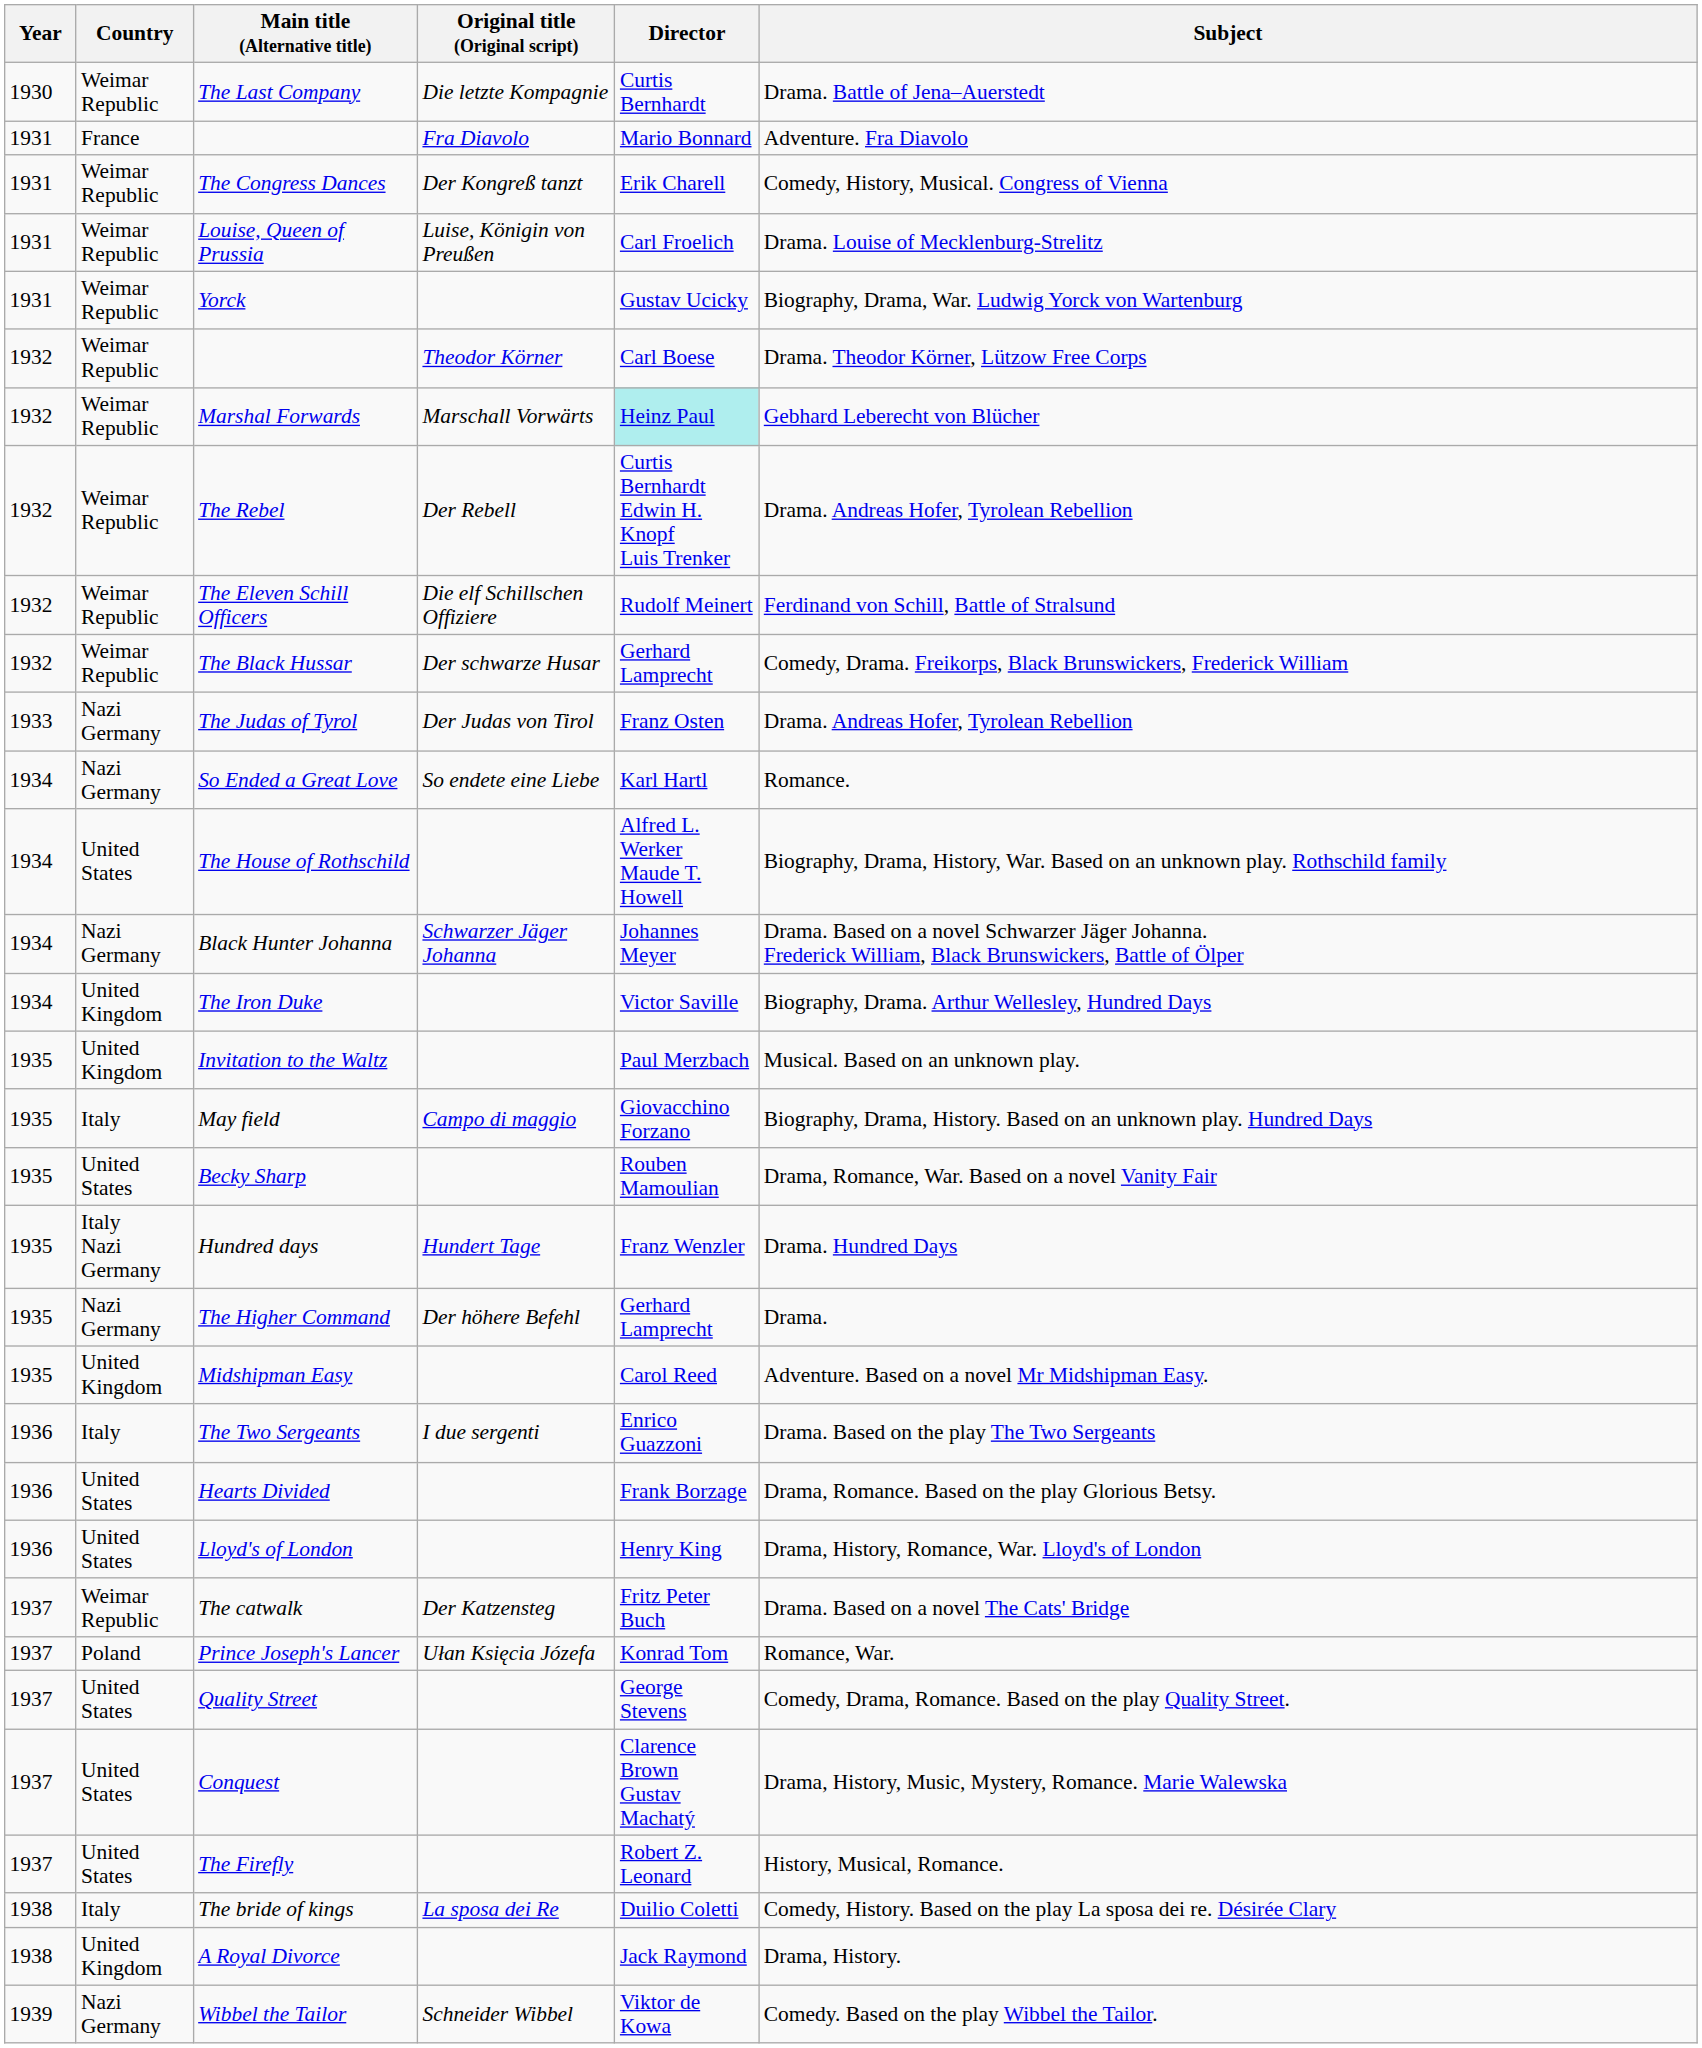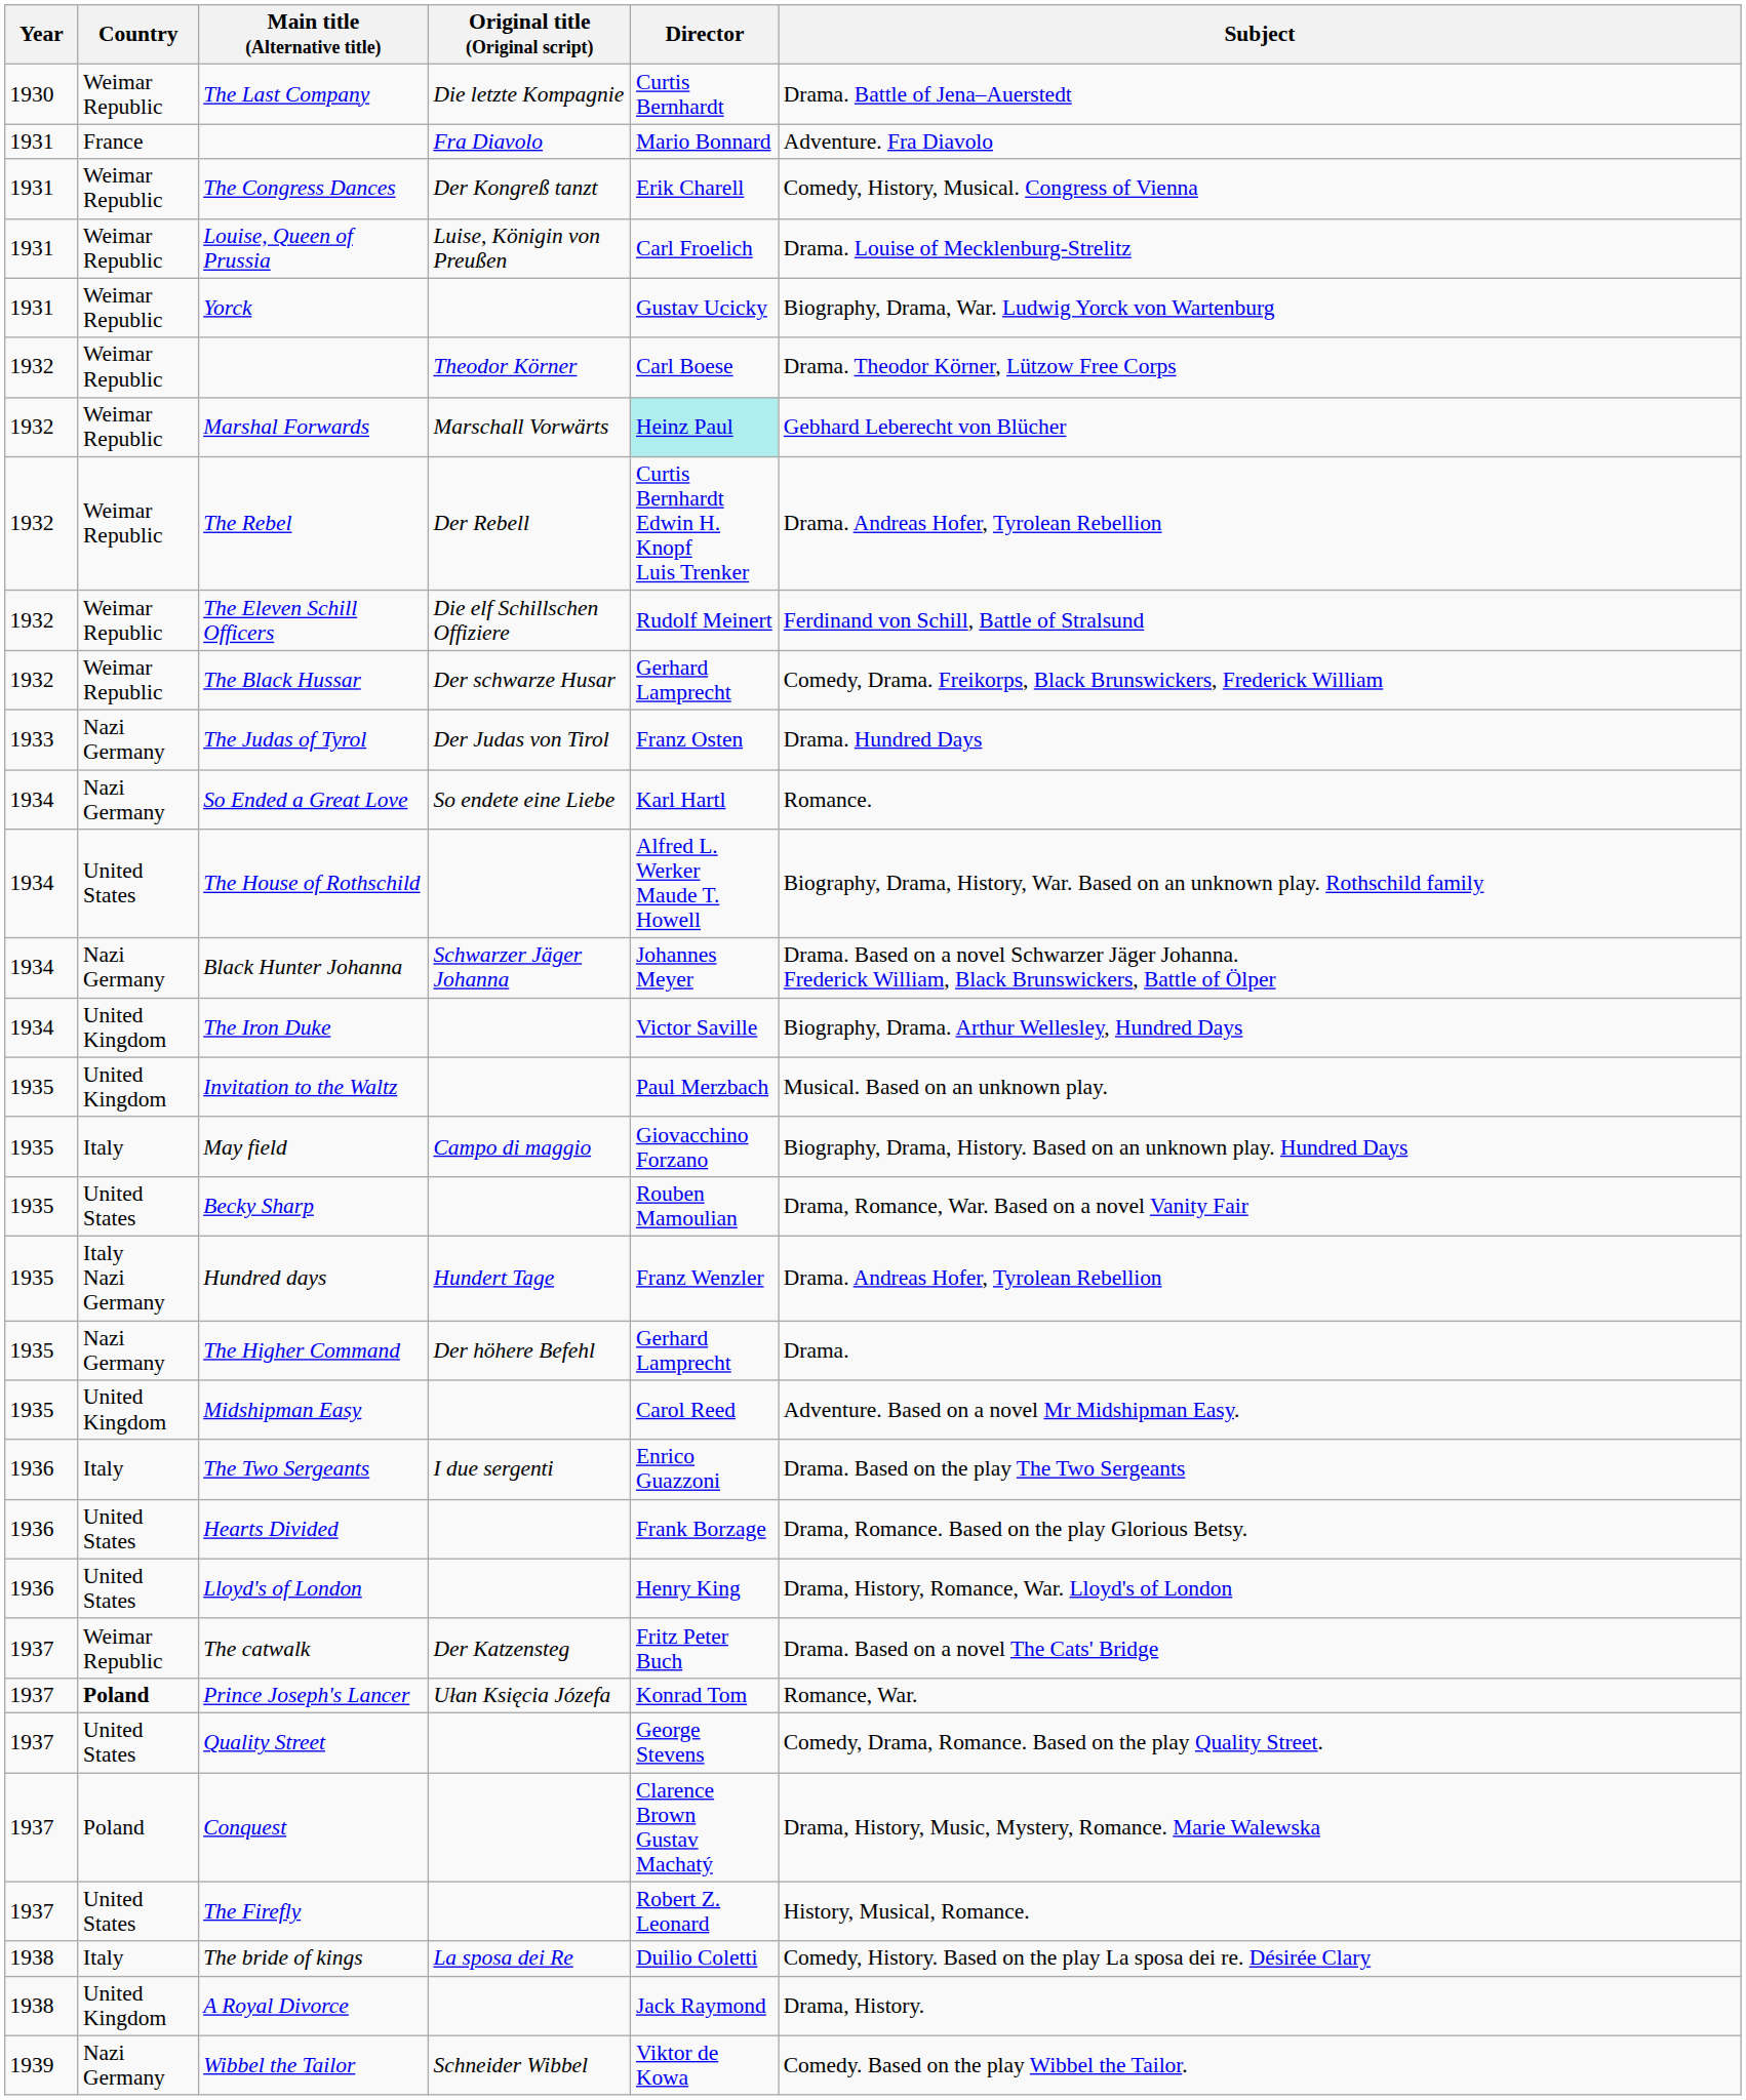 <table class="wikitable sortable" style="width:100%;">
 <tr>
 <th>Year</th>
 <th width= 80>Country</th>
 <th class="unsortable" style="width:160px;">Main title<br><small>(Alternative title)</small></th>
 <th class="unsortable" style="width:140px;">Original title<br><small>(Original script)</small></th>
 <th width=100>Director</th>
 <th class="unsortable">Subject</th>
 </tr>
 <tr>
 <td>1930</td>
 <td>Weimar Republic</td>
 <td><em><a href='#'>The Last Company</a></em></td>
 <td><em>Die letzte Kompagnie</em></td>
 <td><a href='#'>Curtis Bernhardt</a></td>
 <td>Drama. <a href='#'>Battle of Jena–Auerstedt</a></td>
 </tr>
 <tr>
 <td>1931</td>
 <td>France</td>
 <td></td>
 <td><em><a href='#'>Fra Diavolo</a></em></td>
 <td><a href='#'>Mario Bonnard</a></td>
 <td>Adventure. <a href='#'>Fra Diavolo</a></td>
 </tr>
 <tr>
 <td>1931</td>
 <td>Weimar Republic</td>
 <td><em><a href='#'>The Congress Dances</a></em></td>
 <td><em>Der Kongreß tanzt</em></td>
 <td><a href='#'>Erik Charell</a></td>
 <td>Comedy, History, Musical. <a href='#'>Congress of Vienna</a></td>
 </tr>
 <tr>
 <td>1931</td>
 <td>Weimar Republic</td>
 <td><em><a href='#'>Louise, Queen of Prussia</a></em></td>
 <td><em>Luise, Königin von Preußen</em></td>
 <td><a href='#'>Carl Froelich</a></td>
 <td>Drama. <a href='#'>Louise of Mecklenburg-Strelitz</a></td>
 </tr>
 <tr>
 <td>1931</td>
 <td>Weimar Republic</td>
 <td><em><a href='#'>Yorck</a></em></td>
 <td></td>
 <td><a href='#'>Gustav Ucicky</a></td>
 <td>Biography, Drama, War. <a href='#'>Ludwig Yorck von Wartenburg</a></td>
 </tr>
 <tr>
 <td>1932</td>
 <td>Weimar Republic</td>
 <td></td>
 <td><em><a href='#'>Theodor Körner</a></em></td>
 <td><a href='#'>Carl Boese</a></td>
 <td>Drama. <a href='#'>Theodor Körner</a>, <a href='#'>Lützow Free Corps</a></td>
 </tr>
 <tr>
 <td>1932</td>
 <td>Weimar Republic</td>
 <td><em><a href='#'>Marshal Forwards</a></em></td>
 <td><em>Marschall Vorwärts</em></td>
 <td style="background: paleturquoise;"><a href='#'>Heinz Paul</a></td>
 <td><a href='#'>Gebhard Leberecht von Blücher</a></td>
 </tr>
 <tr>
 <td>1932</td>
 <td>Weimar Republic</td>
 <td><em><a href='#'>The Rebel</a></em></td>
 <td><em>Der Rebell</em></td>
 <td><a href='#'>Curtis Bernhardt</a><br><a href='#'>Edwin H. Knopf</a><br><a href='#'>Luis Trenker</a></td>
 <td>Drama. <a href='#'>Andreas Hofer</a>, <a href='#'>Tyrolean Rebellion</a></td>
 </tr>
 <tr>
 <td>1932</td>
 <td>Weimar Republic</td>
 <td><em><a href='#'>The Eleven Schill Officers</a></em></td>
 <td><em>Die elf Schillschen Offiziere</em></td>
 <td><a href='#'>Rudolf Meinert</a></td>
 <td><a href='#'>Ferdinand von Schill</a>, <a href='#'>Battle of Stralsund</a></td>
 </tr>
 <tr>
 <td>1932</td>
 <td>Weimar Republic</td>
 <td><em><a href='#'>The Black Hussar</a></em></td>
 <td><em>Der schwarze Husar</em></td>
 <td><a href='#'>Gerhard Lamprecht</a></td>
 <td>Comedy, Drama. <a href='#'>Freikorps</a>, <a href='#'>Black Brunswickers</a>, <a href='#'>Frederick William</a></td>
 </tr>
 <tr>
 <td>1933</td>
 <td>Nazi Germany</td>
 <td><em><a href='#'>The Judas of Tyrol</a></em></td>
 <td><em>Der Judas von Tirol</em></td>
 <td><a href='#'>Franz Osten</a></td>
-<td>Drama. <a href='#'>Andreas Hofer</a>, <a href='#'>Tyrolean Rebellion</a></td>
+<td>Drama. <a href='#'>Hundred Days</a></td>
 </tr>
 <tr>
 <td>1934</td>
 <td>Nazi Germany</td>
 <td><em><a href='#'>So Ended a Great Love</a></em></td>
 <td><em>So endete eine Liebe</em></td>
 <td><a href='#'>Karl Hartl</a></td>
 <td>Romance.</td>
 </tr>
 <tr>
 <td>1934</td>
 <td>United States</td>
 <td><em><a href='#'>The House of Rothschild</a></em></td>
 <td></td>
 <td><a href='#'>Alfred L. Werker</a><br><a href='#'>Maude T. Howell</a></td>
 <td>Biography, Drama, History, War. Based on an unknown play. <a href='#'>Rothschild family</a></td>
 </tr>
 <tr>
 <td>1934</td>
 <td>Nazi Germany</td>
 <td><em>Black Hunter Johanna</em></td>
 <td><em><a href='#'>Schwarzer Jäger Johanna</a></em></td>
 <td><a href='#'>Johannes Meyer</a></td>
 <td>Drama. Based on a novel Schwarzer Jäger Johanna.<br><a href='#'>Frederick William</a>,  <a href='#'>Black Brunswickers</a>, <a href='#'>Battle of Ölper</a></td>
 </tr>
 <tr>
 <td>1934</td>
 <td>United Kingdom</td>
 <td><em><a href='#'>The Iron Duke</a></em></td>
 <td></td>
 <td><a href='#'>Victor Saville</a></td>
 <td>Biography, Drama. <a href='#'>Arthur Wellesley</a>, <a href='#'>Hundred Days</a></td>
 </tr>
 <tr>
 <td>1935</td>
 <td>United Kingdom</td>
 <td><em><a href='#'>Invitation to the Waltz</a></em></td>
 <td></td>
 <td><a href='#'>Paul Merzbach</a></td>
 <td>Musical. Based on an unknown play.</td>
 </tr>
 <tr>
 <td>1935</td>
 <td>Italy</td>
 <td><em>May field</em></td>
 <td><em><a href='#'>Campo di maggio</a></em></td>
 <td><a href='#'>Giovacchino Forzano</a></td>
 <td>Biography, Drama, History. Based on an unknown play. <a href='#'>Hundred Days</a></td>
 </tr>
 <tr>
 <td>1935</td>
 <td>United States</td>
 <td><em><a href='#'>Becky Sharp</a></em></td>
 <td></td>
 <td><a href='#'>Rouben Mamoulian</a></td>
 <td>Drama, Romance, War. Based on a novel <a href='#'>Vanity Fair</a></td>
 </tr>
 <tr>
 <td>1935</td>
 <td>Italy<br>Nazi Germany</td>
 <td><em>Hundred days</em></td>
 <td><em><a href='#'>Hundert Tage</a></em></td>
 <td><a href='#'>Franz Wenzler</a></td>
-<td>Drama. <a href='#'>Hundred Days</a></td>
+<td>Drama. <a href='#'>Andreas Hofer</a>, <a href='#'>Tyrolean Rebellion</a></td>
 </tr>
 <tr>
 <td>1935</td>
 <td>Nazi Germany</td>
 <td><em><a href='#'>The Higher Command</a></em></td>
 <td><em>Der höhere Befehl</em></td>
 <td><a href='#'>Gerhard Lamprecht</a></td>
 <td>Drama.</td>
 </tr>
 <tr>
 <td>1935</td>
 <td>United Kingdom</td>
 <td><em><a href='#'>Midshipman Easy</a></em></td>
 <td></td>
 <td><a href='#'>Carol Reed</a></td>
 <td>Adventure. Based on a novel <a href='#'>Mr Midshipman Easy</a>.</td>
 </tr>
 <tr>
 <td>1936</td>
 <td>Italy</td>
 <td><em><a href='#'>The Two Sergeants</a></em></td>
 <td><em>I due sergenti</em></td>
 <td><a href='#'>Enrico Guazzoni</a></td>
 <td>Drama. Based on the play <a href='#'>The Two Sergeants</a></td>
 </tr>
 <tr>
 <td>1936</td>
 <td>United States</td>
 <td><em><a href='#'>Hearts Divided</a></em></td>
 <td></td>
 <td><a href='#'>Frank Borzage</a></td>
 <td>Drama, Romance. Based on the play Glorious Betsy.</td>
 </tr>
 <tr>
 <td>1936</td>
 <td>United States</td>
 <td><em><a href='#'>Lloyd's of London</a></em></td>
 <td></td>
 <td><a href='#'>Henry King</a></td>
 <td>Drama, History, Romance, War. <a href='#'>Lloyd's of London</a></td>
 </tr>
 <tr>
 <td>1937</td>
 <td>Weimar Republic</td>
 <td><em>The catwalk</em></td>
 <td><em>Der Katzensteg</em></td>
 <td><a href='#'>Fritz Peter Buch</a></td>
 <td>Drama. Based on a novel <a href='#'>The Cats' Bridge</a></td>
 </tr>
 <tr>
 <td>1937</td>
-<td>Poland</td>
+<td><strong>Poland</strong></td>
 <td><em><a href='#'>Prince Joseph's Lancer</a></em></td>
 <td><em>Ułan Księcia Józefa</em></td>
 <td><a href='#'>Konrad Tom</a></td>
 <td>Romance, War.</td>
 </tr>
 <tr>
 <td>1937</td>
 <td>United States</td>
 <td><em><a href='#'>Quality Street</a></em></td>
 <td></td>
 <td><a href='#'>George Stevens</a></td>
 <td>Comedy, Drama, Romance. Based on the play <a href='#'>Quality Street</a>.</td>
 </tr>
 <tr>
 <td>1937</td>
-<td>United States</td>
+<td>Poland</td>
 <td><em><a href='#'>Conquest</a></em></td>
 <td></td>
 <td><a href='#'>Clarence Brown</a><br><a href='#'>Gustav Machatý</a></td>
 <td>Drama, History, Music, Mystery, Romance. <a href='#'>Marie Walewska</a></td>
 </tr>
 <tr>
 <td>1937</td>
 <td>United States</td>
 <td><em><a href='#'>The Firefly</a></em></td>
 <td></td>
 <td><a href='#'>Robert Z. Leonard</a></td>
 <td>History, Musical, Romance.</td>
 </tr>
 <tr>
 <td>1938</td>
 <td>Italy</td>
 <td><em>The bride of kings</em></td>
 <td><em><a href='#'>La sposa dei Re</a></em></td>
 <td><a href='#'>Duilio Coletti</a></td>
 <td>Comedy, History. Based on the play La sposa dei re. <a href='#'>Désirée Clary</a></td>
 </tr>
 <tr>
 <td>1938</td>
 <td>United Kingdom</td>
 <td><em><a href='#'>A Royal Divorce</a></em></td>
 <td></td>
 <td><a href='#'>Jack Raymond</a></td>
 <td>Drama, History.</td>
 </tr>
 <tr>
 <td>1939</td>
 <td>Nazi Germany</td>
 <td><em><a href='#'>Wibbel the Tailor</a></em></td>
 <td><em>Schneider Wibbel</em></td>
 <td><a href='#'>Viktor de Kowa</a></td>
 <td>Comedy. Based on the play <a href='#'>Wibbel the Tailor</a>.</td>
 </tr>
 </table>
